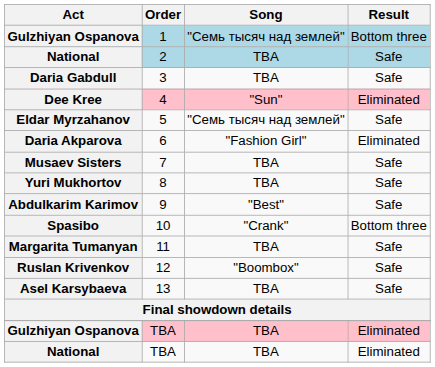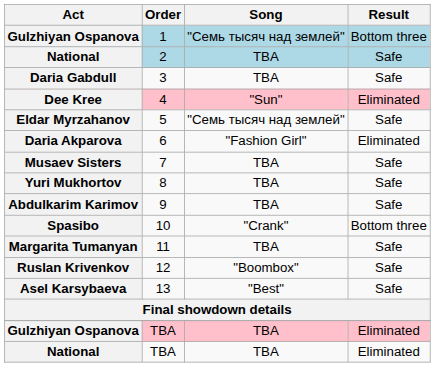 <table class="wikitable plainrowheaders" style="text-align:center;">
 <tr>
 <th scope="col">Act</th>
 <th scope="col">Order</th>
 <th scope="col">Song</th>
 <th scope="col">Result</th>
 </tr>
 <tr align=center align=center bgcolor="lightblue">
 <th scope="row">Gulzhiyan Ospanova</th>
 <td align="center">1</td>
 <td>"Семь тысяч над землей"</td>
 <td>Bottom three</td>
 </tr>
 <tr align=center align=center bgcolor="lightblue">
 <th scope="row">National</th>
 <td align="center">2</td>
 <td>TBA</td>
 <td>Safe</td>
 </tr>
 <tr align=center>
 <th scope="row">Daria Gabdull</th>
 <td align="center">3</td>
 <td>TBA</td>
 <td>Safe</td>
 </tr>
 <tr align=center bgcolor="pink">
 <th scope="row">Dee Kree</th>
 <td align="center">4</td>
 <td>"Sun"</td>
 <td>Eliminated</td>
 </tr>
 <tr align=center>
 <th scope="row">Eldar Myrzahanov</th>
 <td align="center">5</td>
 <td>"Семь тысяч над землей"</td>
 <td>Safe</td>
 </tr>
 <tr align=center>
 <th scope="row">Daria Akparova</th>
 <td align="center">6</td>
 <td>"Fashion Girl"</td>
 <td>Eliminated</td>
 </tr>
 <tr align=center>
 <th scope="row">Musaev Sisters</th>
 <td align="center">7</td>
 <td>TBA</td>
 <td>Safe</td>
 </tr>
 <tr align=center>
 <th scope="row">Yuri Mukhortov</th>
 <td align="center">8</td>
 <td>TBA</td>
 <td>Safe</td>
 </tr>
 <tr align=center>
 <th scope="row">Abdulkarim Karimov</th>
 <td align="center">9</td>
-<td>"Best"</td>
+<td>TBA</td>
 <td>Safe</td>
 </tr>
 <tr>
 <th scope="row">Spasibo</th>
 <td align="center">10</td>
 <td>"Crank"</td>
 <td>Bottom three</td>
 </tr>
 <tr align=center>
 <th scope="row">Margarita Tumanyan</th>
 <td align="center">11</td>
 <td>TBA</td>
 <td>Safe</td>
 </tr>
 <tr align=center>
 <th scope="row">Ruslan Krivenkov</th>
 <td align="center">12</td>
 <td>"Boombox"</td>
 <td>Safe</td>
 </tr>
 <tr align=center>
 <th scope="row">Asel Karsybaeva</th>
 <td align="center">13</td>
-<td>TBA</td>
+<td>"Best"</td>
 <td>Safe</td>
 </tr>
 <tr>
 <th colspan="4">Final showdown details</th>
 </tr>
 <tr>
 </tr>
 <tr align=center bgcolor="pink">
 <th scope="row">Gulzhiyan Ospanova</th>
 <td align="center">TBA</td>
 <td>TBA</td>
 <td>Eliminated</td>
 </tr>
 <tr align=center>
 <th scope="row">National</th>
 <td align="center">TBA</td>
 <td>TBA</td>
 <td>Eliminated</td>
 </tr>
 </table>
